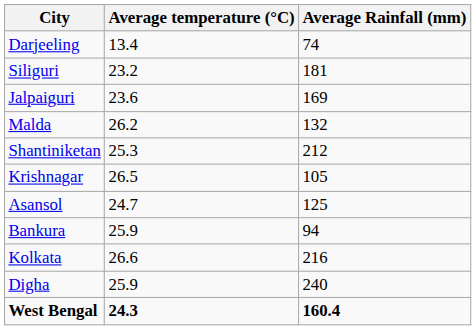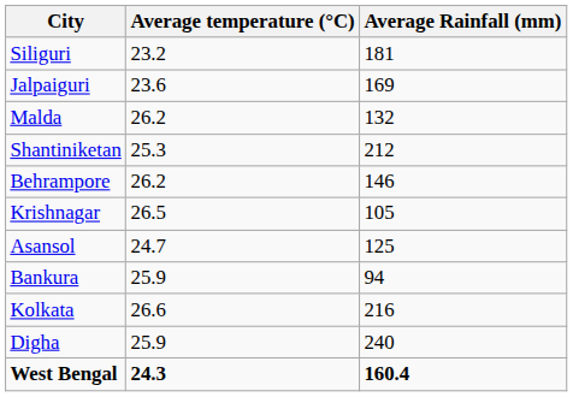 <table class="wikitable">
 <tr>
 <th>City</th>
 <th>Average temperature (°C)</th>
 <th>Average Rainfall (mm)</th>
-</tr>
-<tr>
-<td><a href='#'>Darjeeling</a></td>
-<td>13.4</td>
-<td>74</td>
 </tr>
 <tr>
 <td><a href='#'>Siliguri</a></td>
 <td>23.2</td>
 <td>181</td>
 </tr>
 <tr>
 <td><a href='#'>Jalpaiguri</a></td>
 <td>23.6</td>
 <td>169</td>
 </tr>
 <tr>
 <td><a href='#'>Malda</a></td>
 <td>26.2</td>
 <td>132</td>
 </tr>
 <tr>
 <td><a href='#'>Shantiniketan</a></td>
 <td>25.3</td>
 <td>212</td>
+</tr>
+<tr>
+<td><a href='#'>Behrampore</a></td>
+<td>26.2</td>
+<td>146</td>
 </tr>
 <tr>
 <td><a href='#'>Krishnagar</a></td>
 <td>26.5</td>
 <td>105</td>
 </tr>
 <tr>
 <td><a href='#'>Asansol</a></td>
 <td>24.7</td>
 <td>125</td>
 </tr>
 <tr>
 <td><a href='#'>Bankura</a></td>
 <td>25.9</td>
 <td>94</td>
 </tr>
 <tr>
 <td><a href='#'>Kolkata</a></td>
 <td>26.6</td>
 <td>216</td>
 </tr>
 <tr>
 <td><a href='#'>Digha</a></td>
 <td>25.9</td>
 <td>240</td>
 </tr>
 <tr>
 <td><strong>West Bengal</strong></td>
 <td><strong>24.3</strong></td>
 <td><strong>160.4</strong></td>
 </tr>
 </table>
